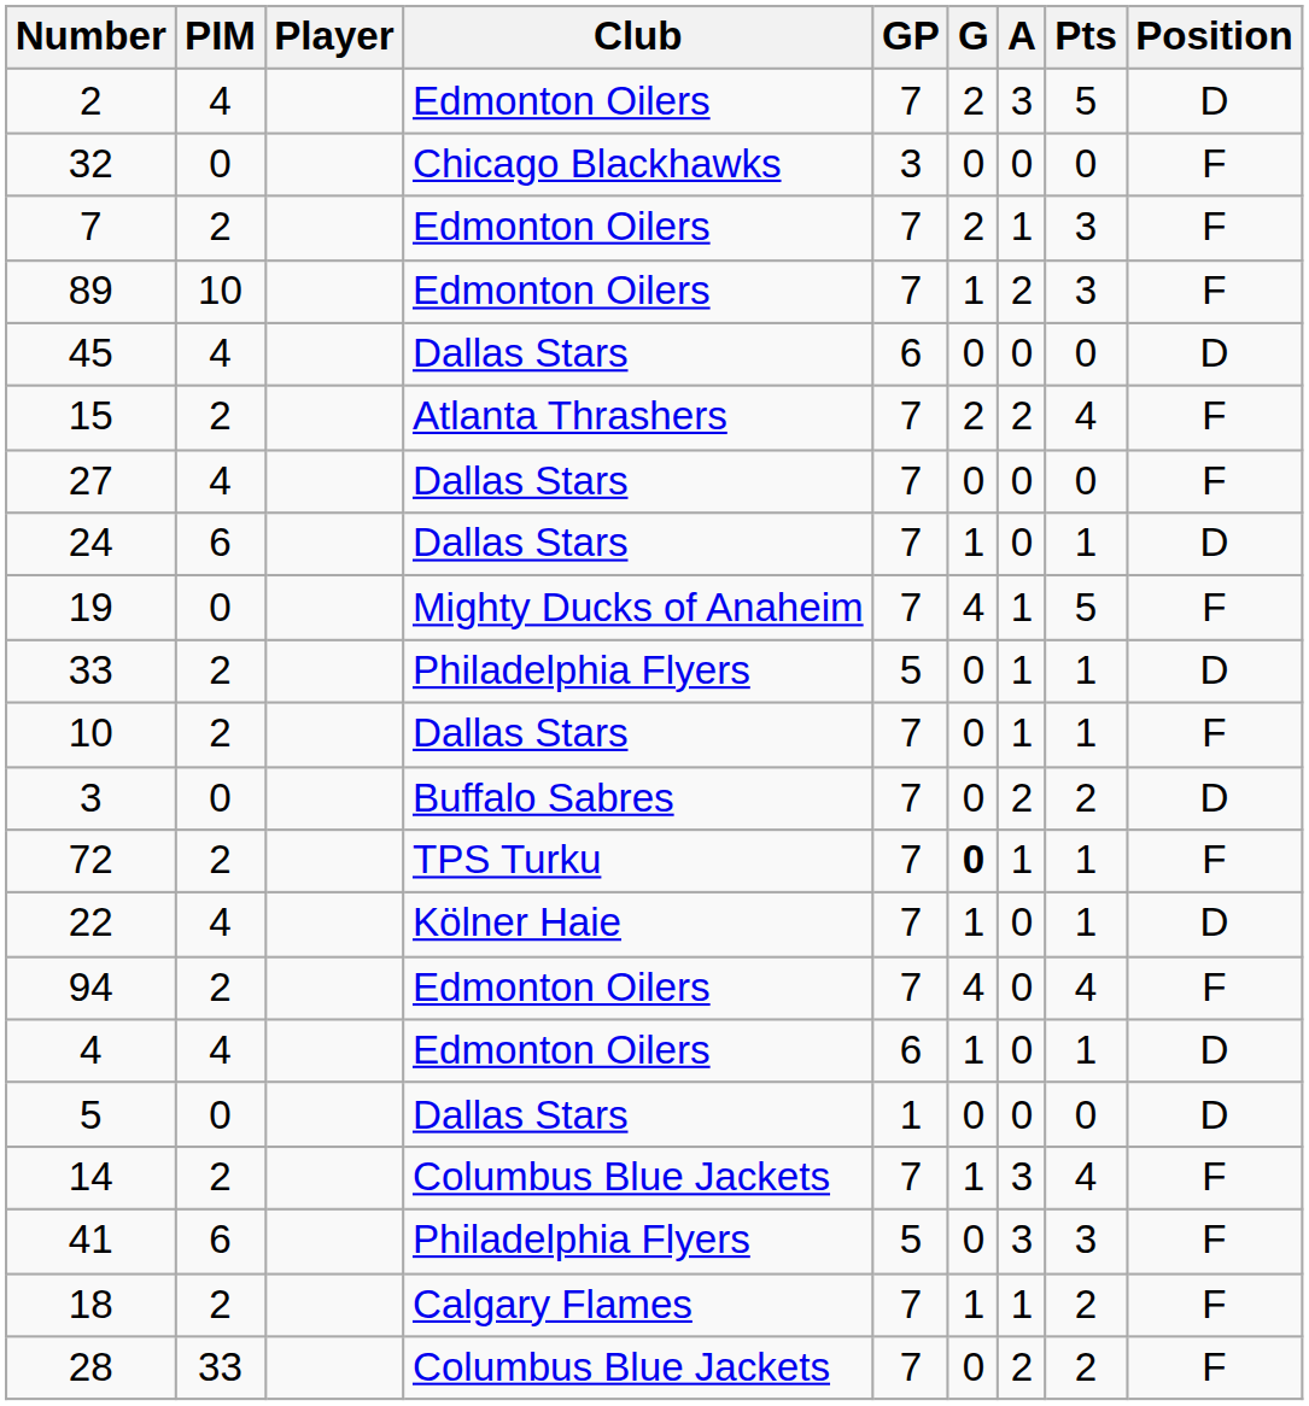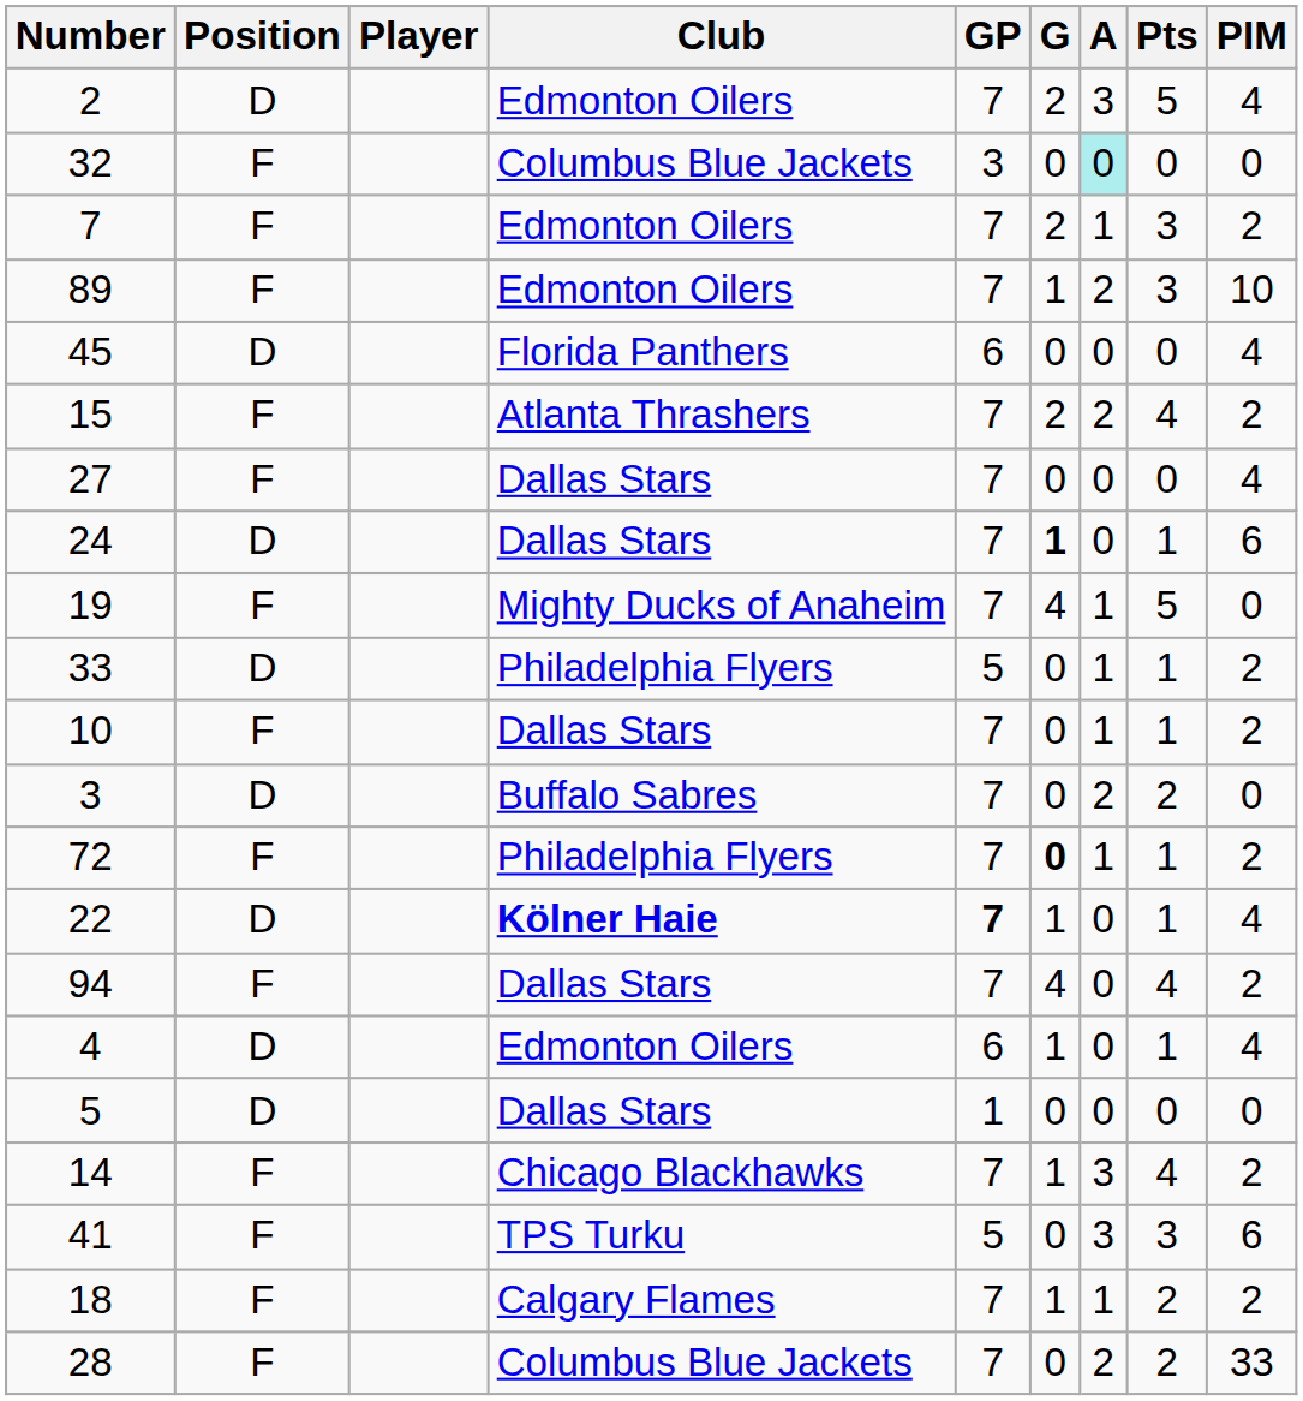 <table class="wikitable sortable" style="text-align: center;">
 <tr>
 <th>Number</th>
-<th>PIM</th>
+<th>Position</th>
 <th>Player</th>
 <th>Club</th>
 <th>GP</th>
 <th>G</th>
 <th>A</th>
 <th>Pts</th>
-<th>Position</th>
+<th>PIM</th>
 </tr>
 <tr>
 <td>2</td>
-<td>4</td>
+<td>D</td>
 <td align=left></td>
 <td align=left><a href='#'>Edmonton Oilers</a></td>
 <td>7</td>
 <td>2</td>
 <td>3</td>
 <td>5</td>
-<td>D</td>
+<td>4</td>
 </tr>
 <tr>
 <td>32</td>
-<td>0</td>
+<td>F</td>
 <td align=left></td>
-<td align=left><a href='#'>Chicago Blackhawks</a></td>
+<td align=left><a href='#'>Columbus Blue Jackets</a></td>
 <td>3</td>
 <td>0</td>
+<td style="background: paleturquoise;">0</td>
 <td>0</td>
 <td>0</td>
-<td>F</td>
 </tr>
 <tr>
 <td>7</td>
-<td>2</td>
+<td>F</td>
 <td align=left></td>
 <td align=left><a href='#'>Edmonton Oilers</a></td>
 <td>7</td>
 <td>2</td>
 <td>1</td>
 <td>3</td>
-<td>F</td>
+<td>2</td>
 </tr>
 <tr>
 <td>89</td>
-<td>10</td>
+<td>F</td>
 <td align=left></td>
 <td align=left><a href='#'>Edmonton Oilers</a></td>
 <td>7</td>
 <td>1</td>
 <td>2</td>
 <td>3</td>
-<td>F</td>
+<td>10</td>
 </tr>
 <tr>
 <td>45</td>
-<td>4</td>
+<td>D</td>
 <td align=left></td>
-<td align=left><a href='#'>Dallas Stars</a></td>
+<td align=left><a href='#'>Florida Panthers</a></td>
 <td>6</td>
 <td>0</td>
 <td>0</td>
 <td>0</td>
-<td>D</td>
+<td>4</td>
 </tr>
 <tr>
 <td>15</td>
-<td>2</td>
+<td>F</td>
 <td align=left></td>
 <td align=left><a href='#'>Atlanta Thrashers</a></td>
 <td>7</td>
 <td>2</td>
 <td>2</td>
 <td>4</td>
-<td>F</td>
+<td>2</td>
 </tr>
 <tr>
 <td>27</td>
-<td>4</td>
+<td>F</td>
 <td align=left></td>
 <td align=left><a href='#'>Dallas Stars</a></td>
 <td>7</td>
 <td>0</td>
 <td>0</td>
 <td>0</td>
-<td>F</td>
+<td>4</td>
 </tr>
 <tr>
 <td>24</td>
-<td>6</td>
+<td>D</td>
 <td align=left></td>
 <td align=left><a href='#'>Dallas Stars</a></td>
 <td>7</td>
-<td>1</td>
+<td><strong>1</strong></td>
 <td>0</td>
 <td>1</td>
-<td>D</td>
+<td>6</td>
 </tr>
 <tr>
 <td>19</td>
-<td>0</td>
+<td>F</td>
 <td align=left></td>
 <td align=left><a href='#'>Mighty Ducks of Anaheim</a></td>
 <td>7</td>
 <td>4</td>
 <td>1</td>
 <td>5</td>
-<td>F</td>
+<td>0</td>
 </tr>
 <tr>
 <td>33</td>
-<td>2</td>
+<td>D</td>
 <td align=left></td>
 <td align=left><a href='#'>Philadelphia Flyers</a></td>
 <td>5</td>
 <td>0</td>
 <td>1</td>
 <td>1</td>
-<td>D</td>
+<td>2</td>
 </tr>
 <tr>
 <td>10</td>
-<td>2</td>
+<td>F</td>
 <td align=left></td>
 <td align=left><a href='#'>Dallas Stars</a></td>
 <td>7</td>
 <td>0</td>
 <td>1</td>
 <td>1</td>
-<td>F</td>
+<td>2</td>
 </tr>
 <tr>
 <td>3</td>
-<td>0</td>
+<td>D</td>
 <td align=left></td>
 <td align=left><a href='#'>Buffalo Sabres</a></td>
 <td>7</td>
 <td>0</td>
 <td>2</td>
 <td>2</td>
-<td>D</td>
+<td>0</td>
 </tr>
 <tr>
 <td>72</td>
-<td>2</td>
+<td>F</td>
 <td align=left></td>
-<td align=left><a href='#'>TPS Turku</a></td>
+<td align=left><a href='#'>Philadelphia Flyers</a></td>
 <td>7</td>
 <td><strong>0</strong></td>
 <td>1</td>
 <td>1</td>
-<td>F</td>
+<td>2</td>
 </tr>
 <tr>
 <td>22</td>
-<td>4</td>
+<td>D</td>
 <td align=left></td>
-<td align=left><a href='#'>Kölner Haie</a></td>
-<td>7</td>
+<td align=left><strong><a href='#'>Kölner Haie</a></strong></td>
+<td><strong>7</strong></td>
 <td>1</td>
 <td>0</td>
 <td>1</td>
-<td>D</td>
+<td>4</td>
 </tr>
 <tr>
 <td>94</td>
-<td>2</td>
+<td>F</td>
 <td align=left></td>
-<td align=left><a href='#'>Edmonton Oilers</a></td>
+<td align=left><a href='#'>Dallas Stars</a></td>
 <td>7</td>
 <td>4</td>
 <td>0</td>
 <td>4</td>
-<td>F</td>
+<td>2</td>
 </tr>
 <tr>
 <td>4</td>
-<td>4</td>
+<td>D</td>
 <td align=left></td>
 <td align=left><a href='#'>Edmonton Oilers</a></td>
 <td>6</td>
 <td>1</td>
 <td>0</td>
 <td>1</td>
-<td>D</td>
+<td>4</td>
 </tr>
 <tr>
 <td>5</td>
-<td>0</td>
+<td>D</td>
 <td align=left></td>
 <td align=left><a href='#'>Dallas Stars</a></td>
 <td>1</td>
 <td>0</td>
 <td>0</td>
 <td>0</td>
-<td>D</td>
+<td>0</td>
 </tr>
 <tr>
 <td>14</td>
-<td>2</td>
+<td>F</td>
 <td align=left></td>
-<td align=left><a href='#'>Columbus Blue Jackets</a></td>
+<td align=left><a href='#'>Chicago Blackhawks</a></td>
 <td>7</td>
 <td>1</td>
 <td>3</td>
 <td>4</td>
-<td>F</td>
+<td>2</td>
 </tr>
 <tr>
 <td>41</td>
-<td>6</td>
+<td>F</td>
 <td align=left></td>
-<td align=left><a href='#'>Philadelphia Flyers</a></td>
+<td align=left><a href='#'>TPS Turku</a></td>
 <td>5</td>
 <td>0</td>
 <td>3</td>
 <td>3</td>
-<td>F</td>
+<td>6</td>
 </tr>
 <tr>
 <td>18</td>
-<td>2</td>
+<td>F</td>
 <td align=left></td>
 <td align=left><a href='#'>Calgary Flames</a></td>
 <td>7</td>
 <td>1</td>
 <td>1</td>
 <td>2</td>
-<td>F</td>
+<td>2</td>
 </tr>
 <tr>
 <td>28</td>
-<td>33</td>
+<td>F</td>
 <td align=left></td>
 <td align=left><a href='#'>Columbus Blue Jackets</a></td>
 <td>7</td>
 <td>0</td>
 <td>2</td>
 <td>2</td>
-<td>F</td>
+<td>33</td>
 </tr>
 </table>
